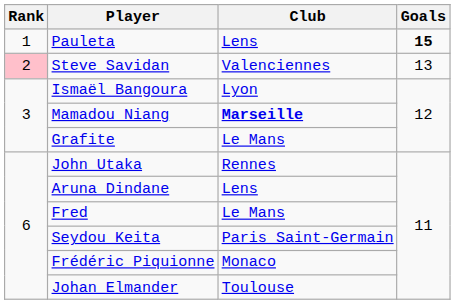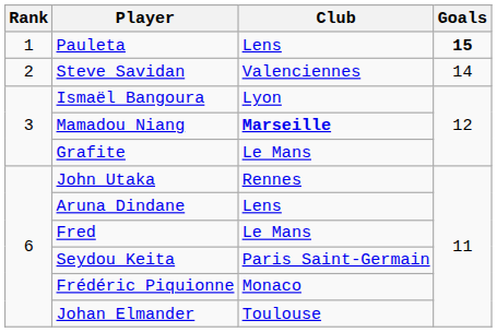 <table class="wikitable">
 <tr>
 <th scope="col">Rank</th>
 <th scope="col">Player</th>
 <th scope="col">Club</th>
 <th scope="col">Goals</th>
 </tr>
 <tr>
 <td style="text-align: center;">1</td>
 <td> <a href='#'>Pauleta</a></td>
 <td><a href='#'>Lens</a></td>
 <td style="text-align: center;"><strong>15</strong></td>
 </tr>
 <tr>
-<td style="background: pink; text-align: center;">2</td>
+<td style="text-align: center;">2</td>
 <td> <a href='#'>Steve Savidan</a></td>
 <td><a href='#'>Valenciennes</a></td>
-<td style="text-align: center;">13</td>
+<td style="text-align: center;">14</td>
 </tr>
 <tr>
 <td style="text-align: center;" rowspan="3">3</td>
 <td> <a href='#'>Ismaël Bangoura</a></td>
 <td><a href='#'>Lyon</a></td>
 <td style="text-align: center;" rowspan="3">12</td>
 </tr>
 <tr>
 <td> <a href='#'>Mamadou Niang</a></td>
 <td><strong><a href='#'>Marseille</a></strong></td>
 </tr>
 <tr>
 <td> <a href='#'>Grafite</a></td>
 <td><a href='#'>Le Mans</a></td>
 </tr>
 <tr>
 <td style="text-align: center;" rowspan="6">6</td>
 <td> <a href='#'>John Utaka</a></td>
 <td><a href='#'>Rennes</a></td>
 <td style="text-align: center;" rowspan="6">11</td>
 </tr>
 <tr>
 <td> <a href='#'>Aruna Dindane</a></td>
 <td><a href='#'>Lens</a></td>
 </tr>
 <tr>
 <td> <a href='#'>Fred</a></td>
 <td><a href='#'>Le Mans</a></td>
 </tr>
 <tr>
 <td> <a href='#'>Seydou Keita</a></td>
 <td><a href='#'>Paris Saint-Germain</a></td>
 </tr>
 <tr>
 <td> <a href='#'>Frédéric Piquionne</a></td>
 <td><a href='#'>Monaco</a></td>
 </tr>
 <tr>
 <td> <a href='#'>Johan Elmander</a></td>
 <td><a href='#'>Toulouse</a></td>
 </tr>
 </table>
